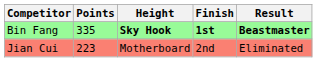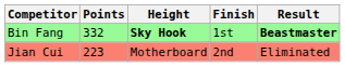 <table class="wikitable sortable">
 <tr>
 <th>Competitor</th>
 <th>Points</th>
 <th>Height</th>
 <th>Finish</th>
 <th>Result</th>
 </tr>
 <tr style="background-color:#98fb98">
 <td> Bin Fang</td>
-<td>335</td>
+<td>332</td>
 <td><strong>Sky Hook</strong></td>
-<td><strong>1st</strong></td>
+<td>1st</td>
 <td><strong>Beastmaster</strong></td>
 </tr>
 <tr style="background-color:#fa8072">
 <td> Jian Cui</td>
 <td>223</td>
 <td>Motherboard</td>
 <td>2nd</td>
 <td>Eliminated</td>
 </tr>
 </table>
